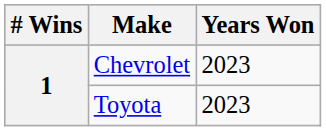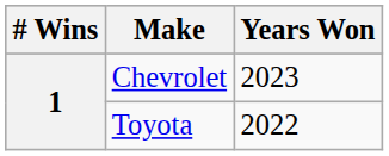 <table class="wikitable" style="font-size: 95%;">
 <tr>
 <th># Wins</th>
 <th>Make</th>
 <th>Years Won</th>
 </tr>
 <tr>
 <th rowspan="2">1</th>
 <td> <a href='#'>Chevrolet</a></td>
 <td>2023</td>
 </tr>
 <tr>
 <td> <a href='#'>Toyota</a></td>
-<td>2023</td>
+<td>2022</td>
 </tr>
 </table>
